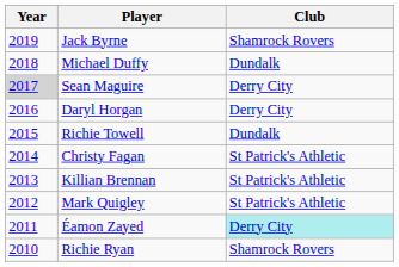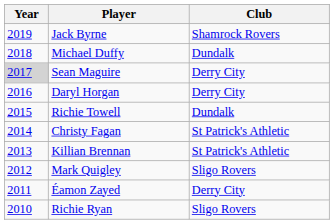 <table class="wikitable">
 <tr>
 <th>Year</th>
 <th>Player</th>
 <th>Club</th>
 </tr>
 <tr>
 <td width="50px"><a href='#'>2019</a></td>
 <td width="175px"> <a href='#'>Jack Byrne</a></td>
 <td width="175px"><a href='#'>Shamrock Rovers</a></td>
 </tr>
 <tr>
 <td width="50px"><a href='#'>2018</a></td>
 <td width="175px"> <a href='#'>Michael Duffy</a></td>
 <td width="175px"><a href='#'>Dundalk</a></td>
 </tr>
 <tr>
 <td width="50px" style="background: lightgrey;"><a href='#'>2017</a></td>
 <td width="175px"> <a href='#'>Sean Maguire</a></td>
 <td width="175px"><a href='#'>Derry City</a></td>
 </tr>
 <tr>
 <td width="50px"><a href='#'>2016</a></td>
 <td width="175px"> <a href='#'>Daryl Horgan</a></td>
 <td width="175px"><a href='#'>Derry City</a></td>
 </tr>
 <tr>
 <td width="50px"><a href='#'>2015</a></td>
 <td width="175px"> <a href='#'>Richie Towell</a></td>
 <td width="175px"><a href='#'>Dundalk</a></td>
 </tr>
 <tr>
 <td width="50px"><a href='#'>2014</a></td>
 <td width="175px"> <a href='#'>Christy Fagan</a></td>
 <td width="175px"><a href='#'>St Patrick's Athletic</a></td>
 </tr>
 <tr>
 <td width="50px"><a href='#'>2013</a></td>
 <td width="175px"> <a href='#'>Killian Brennan</a></td>
 <td width="175px"><a href='#'>St Patrick's Athletic</a></td>
 </tr>
 <tr>
 <td width="50px"><a href='#'>2012</a></td>
 <td width="175px"> <a href='#'>Mark Quigley</a></td>
-<td width="175px"><a href='#'>St Patrick's Athletic</a></td>
+<td width="175px"><a href='#'>Sligo Rovers</a></td>
 </tr>
 <tr>
 <td width="50px"><a href='#'>2011</a></td>
 <td width="175px"> <a href='#'>Éamon Zayed</a></td>
-<td width="175px" style="background: paleturquoise;"><a href='#'>Derry City</a></td>
+<td width="175px"><a href='#'>Derry City</a></td>
 </tr>
 <tr>
 <td width="50px"><a href='#'>2010</a></td>
 <td width="175px"> <a href='#'>Richie Ryan</a></td>
-<td width="175px"><a href='#'>Shamrock Rovers</a></td>
+<td width="175px"><a href='#'>Sligo Rovers</a></td>
 </tr>
 </table>
